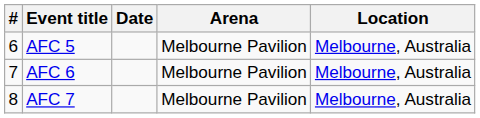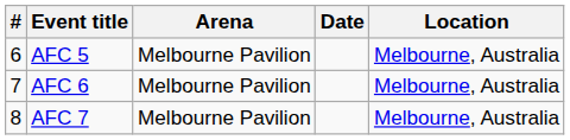 <table class="sortable wikitable succession-box" style="font-size:90%;">
 <tr>
 <th scope="col">#</th>
 <th scope="col">Event title</th>
+<th scope="col">Arena</th>
 <th scope="col">Date</th>
-<th scope="col">Arena</th>
 <th scope="col">Location</th>
 </tr>
 <tr>
 <td align="center">6</td>
 <td><a href='#'>AFC 5</a></td>
+<td>Melbourne Pavilion</td>
 <td></td>
-<td>Melbourne Pavilion</td>
 <td><a href='#'>Melbourne</a>, Australia</td>
 </tr>
 <tr>
 <td align="center">7</td>
 <td><a href='#'>AFC 6</a></td>
+<td>Melbourne Pavilion</td>
 <td></td>
-<td>Melbourne Pavilion</td>
 <td><a href='#'>Melbourne</a>, Australia</td>
 </tr>
 <tr>
 <td align="center">8</td>
 <td><a href='#'>AFC 7</a></td>
+<td>Melbourne Pavilion</td>
 <td></td>
-<td>Melbourne Pavilion</td>
 <td><a href='#'>Melbourne</a>, Australia</td>
 </tr>
 </table>
